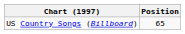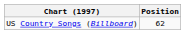 <table class="wikitable sortable">
 <tr>
 <th scope="col">Chart (1997)</th>
 <th scope="col">Position</th>
 </tr>
 <tr>
 <td>US <a href='#'>Country Songs</a> (<em><a href='#'>Billboard</a></em>)</td>
-<td align="center">65</td>
+<td align="center">62</td>
 </tr>
 </table>
